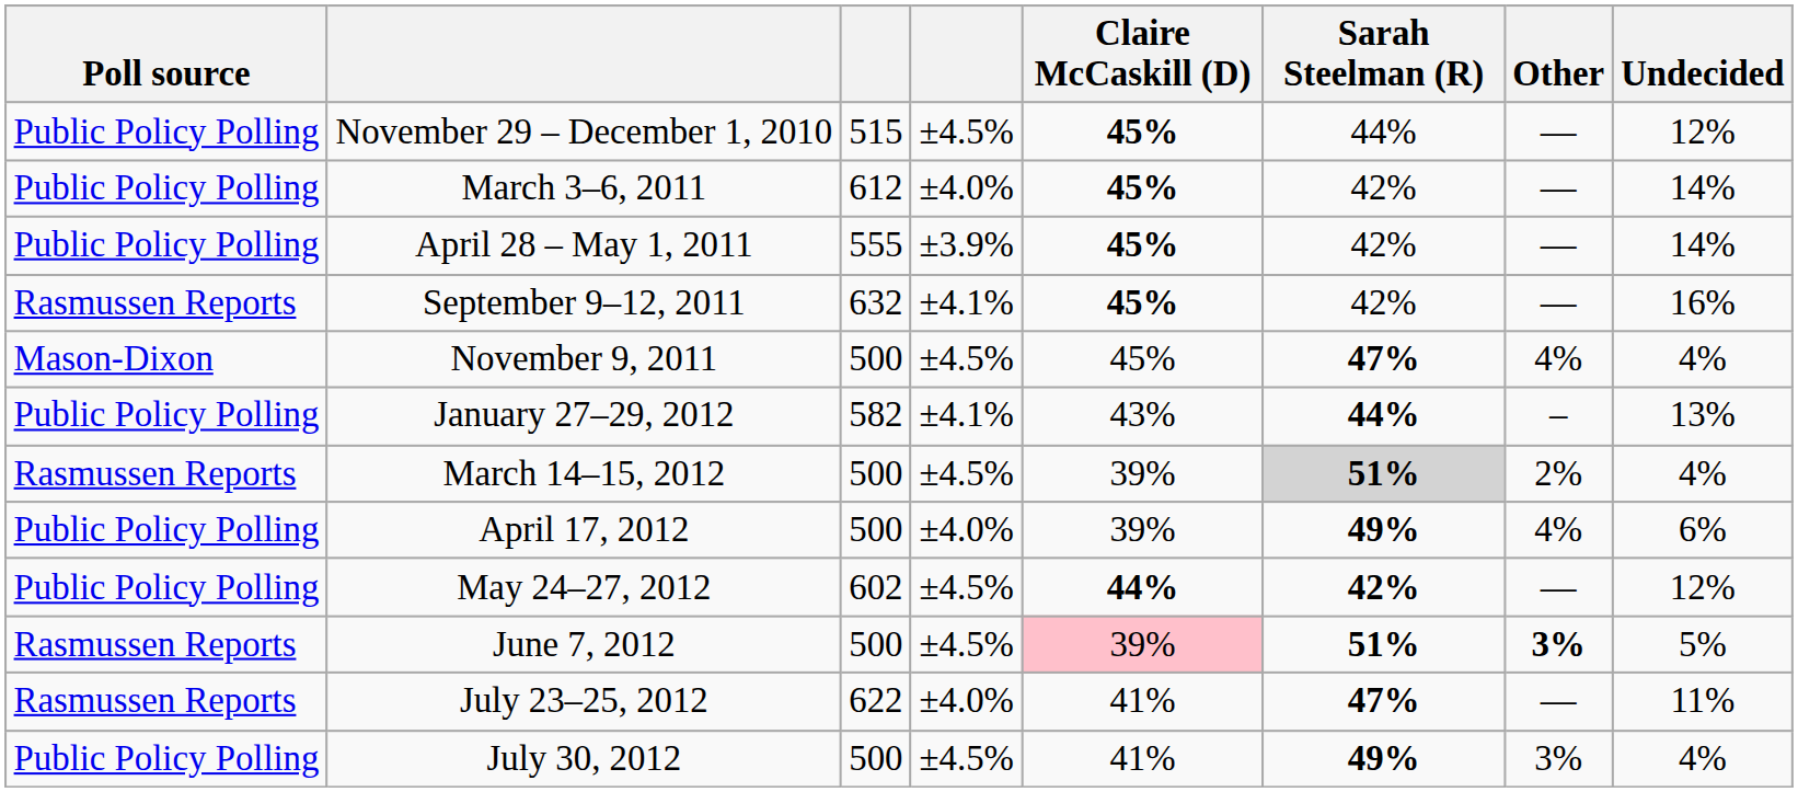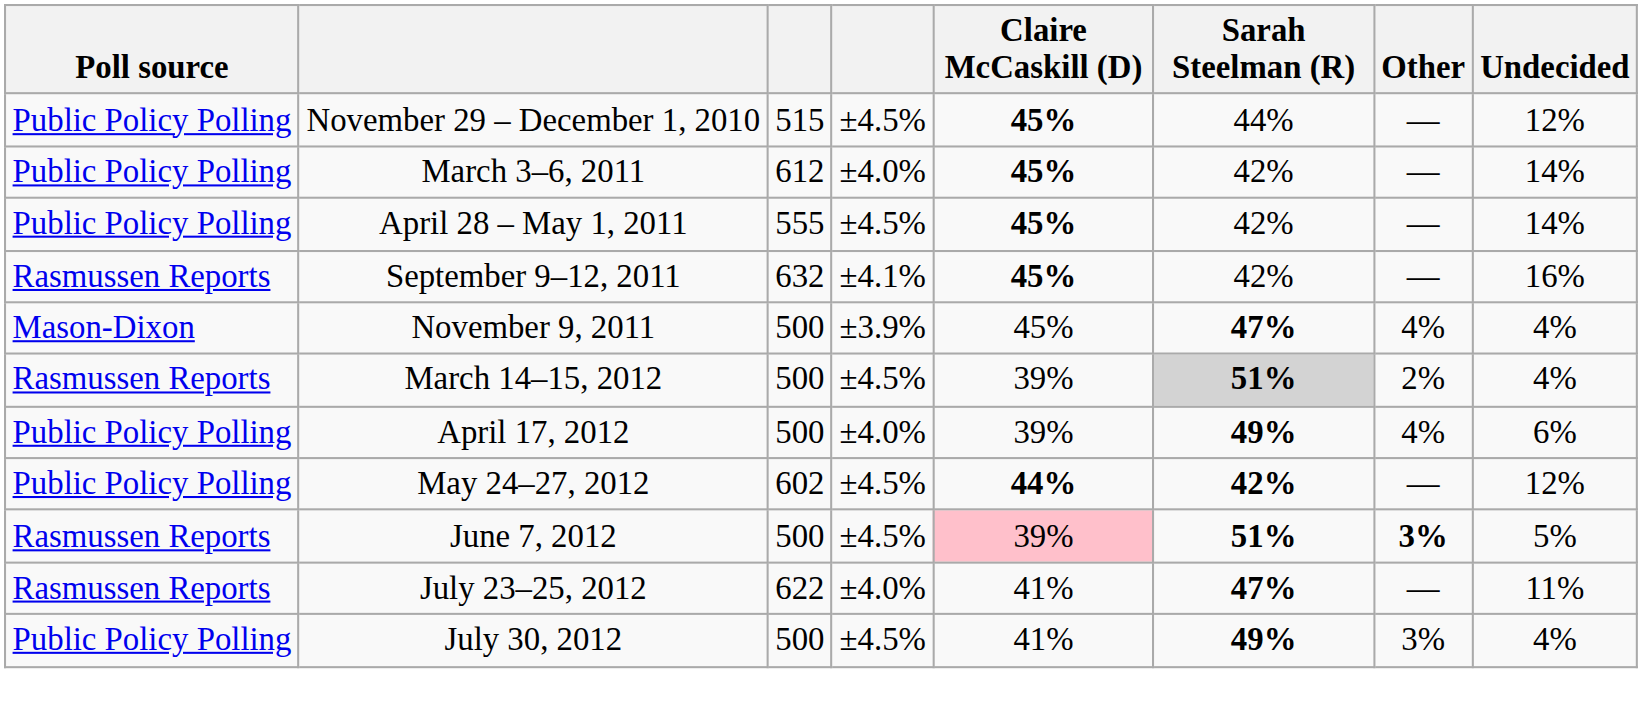 <table class="wikitable" style="text-align:center">
 <tr valign= bottom>
 <th>Poll source</th>
 <th></th>
 <th></th>
 <th></th>
 <th style="width:100px;">Claire<br>McCaskill (D)</th>
 <th style="width:100px;">Sarah<br>Steelman (R)</th>
 <th>Other</th>
 <th>Undecided</th>
 </tr>
 <tr>
 <td align=left><a href='#'>Public Policy Polling</a></td>
 <td>November 29 – December 1, 2010</td>
 <td>515</td>
 <td>±4.5%</td>
 <td><strong>45%</strong></td>
 <td>44%</td>
 <td>—</td>
 <td>12%</td>
 </tr>
 <tr>
 <td align=left><a href='#'>Public Policy Polling</a></td>
 <td>March 3–6, 2011</td>
 <td>612</td>
 <td>±4.0%</td>
 <td><strong>45%</strong></td>
 <td>42%</td>
 <td>—</td>
 <td>14%</td>
 </tr>
 <tr>
 <td align=left><a href='#'>Public Policy Polling</a></td>
 <td>April 28 – May 1, 2011</td>
 <td>555</td>
-<td>±3.9%</td>
+<td>±4.5%</td>
 <td><strong>45%</strong></td>
 <td>42%</td>
 <td>—</td>
 <td>14%</td>
 </tr>
 <tr>
 <td align=left><a href='#'>Rasmussen Reports</a></td>
 <td>September 9–12, 2011</td>
 <td>632</td>
 <td>±4.1%</td>
 <td><strong>45%</strong></td>
 <td>42%</td>
 <td>—</td>
 <td>16%</td>
 </tr>
 <tr>
 <td align=left><a href='#'>Mason-Dixon</a></td>
 <td>November 9, 2011</td>
 <td>500</td>
-<td>±4.5%</td>
+<td>±3.9%</td>
 <td>45%</td>
 <td><strong>47%</strong></td>
 <td>4%</td>
 <td>4%</td>
-</tr>
-<tr>
-<td align=left><a href='#'>Public Policy Polling</a></td>
-<td>January 27–29, 2012</td>
-<td>582</td>
-<td>±4.1%</td>
-<td>43%</td>
-<td><strong>44%</strong></td>
-<td>–</td>
-<td>13%</td>
 </tr>
 <tr>
 <td align=left><a href='#'>Rasmussen Reports</a></td>
 <td>March 14–15, 2012</td>
 <td>500</td>
 <td>±4.5%</td>
 <td>39%</td>
 <td style="background: lightgrey;"><strong>51%</strong></td>
 <td>2%</td>
 <td>4%</td>
 </tr>
 <tr>
 <td align=left><a href='#'>Public Policy Polling</a></td>
 <td>April 17, 2012</td>
 <td>500</td>
 <td>±4.0%</td>
 <td>39%</td>
 <td><strong>49%</strong></td>
 <td>4%</td>
 <td>6%</td>
 </tr>
 <tr>
 <td align=left><a href='#'>Public Policy Polling</a></td>
 <td>May 24–27, 2012</td>
 <td>602</td>
 <td>±4.5%</td>
 <td><strong>44%</strong></td>
 <td><strong>42%</strong></td>
 <td>—</td>
 <td>12%</td>
 </tr>
 <tr>
 <td align=left><a href='#'>Rasmussen Reports</a></td>
 <td>June 7, 2012</td>
 <td>500</td>
 <td>±4.5%</td>
 <td style="background: pink;">39%</td>
 <td><strong>51%</strong></td>
 <td><strong>3%</strong></td>
 <td>5%</td>
 </tr>
 <tr>
 <td align=left><a href='#'>Rasmussen Reports</a></td>
 <td>July 23–25, 2012</td>
 <td>622</td>
 <td>±4.0%</td>
 <td>41%</td>
 <td><strong>47%</strong></td>
 <td>—</td>
 <td>11%</td>
 </tr>
 <tr>
 <td align=left><a href='#'>Public Policy Polling</a></td>
 <td>July 30, 2012</td>
 <td>500</td>
 <td>±4.5%</td>
 <td>41%</td>
 <td><strong>49%</strong></td>
 <td>3%</td>
 <td>4%</td>
 </tr>
 </table>
